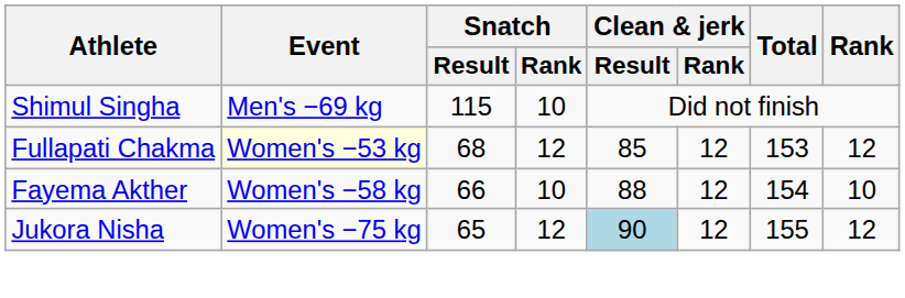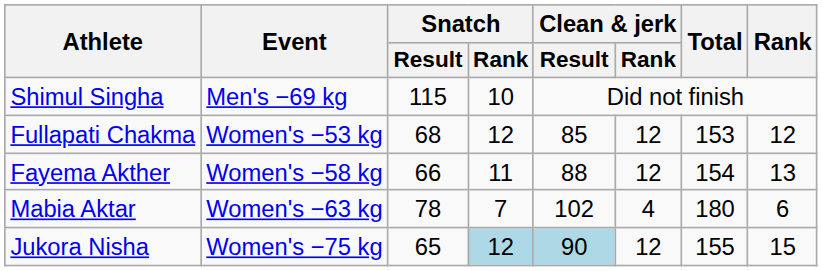 <table class="wikitable" style="font-size:90%">
 <tr>
 <th rowspan=2>Athlete</th>
 <th rowspan=2>Event</th>
 <th colspan="2">Snatch</th>
 <th colspan="2">Clean & jerk</th>
 <th rowspan="2">Total</th>
 <th rowspan="2">Rank</th>
 </tr>
 <tr style="font-size:95%">
 <th>Result</th>
 <th>Rank</th>
 <th>Result</th>
 <th>Rank</th>
 </tr>
 <tr align=center>
 <td align=left><a href='#'>Shimul Singha</a></td>
 <td align=left><a href='#'>Men's −69 kg</a></td>
 <td>115</td>
 <td>10</td>
 <td colspan=4>Did not finish</td>
 </tr>
 <tr align=center>
 <td align=left><a href='#'>Fullapati Chakma</a></td>
-<td align=left style="background: lightyellow;"><a href='#'>Women's −53 kg</a></td>
+<td align=left><a href='#'>Women's −53 kg</a></td>
 <td>68</td>
 <td>12</td>
 <td>85</td>
 <td>12</td>
 <td>153</td>
 <td>12</td>
 </tr>
 <tr align=center>
 <td align=left><a href='#'>Fayema Akther</a></td>
 <td align=left><a href='#'>Women's −58 kg</a></td>
 <td>66</td>
-<td>10</td>
+<td>11</td>
 <td>88</td>
 <td>12</td>
 <td>154</td>
-<td>10</td>
+<td>13</td>
+</tr>
+<tr align=center>
+<td align=left><a href='#'>Mabia Aktar</a></td>
+<td align=left><a href='#'>Women's −63 kg</a></td>
+<td>78</td>
+<td>7</td>
+<td>102</td>
+<td>4</td>
+<td>180</td>
+<td>6</td>
 </tr>
 <tr align=center>
 <td align=left><a href='#'>Jukora Nisha</a></td>
 <td align=left><a href='#'>Women's −75 kg</a></td>
 <td>65</td>
-<td>12</td>
+<td style="background: lightblue;">12</td>
 <td style="background: lightblue;">90</td>
 <td>12</td>
 <td>155</td>
-<td>12</td>
+<td>15</td>
 </tr>
 </table>
